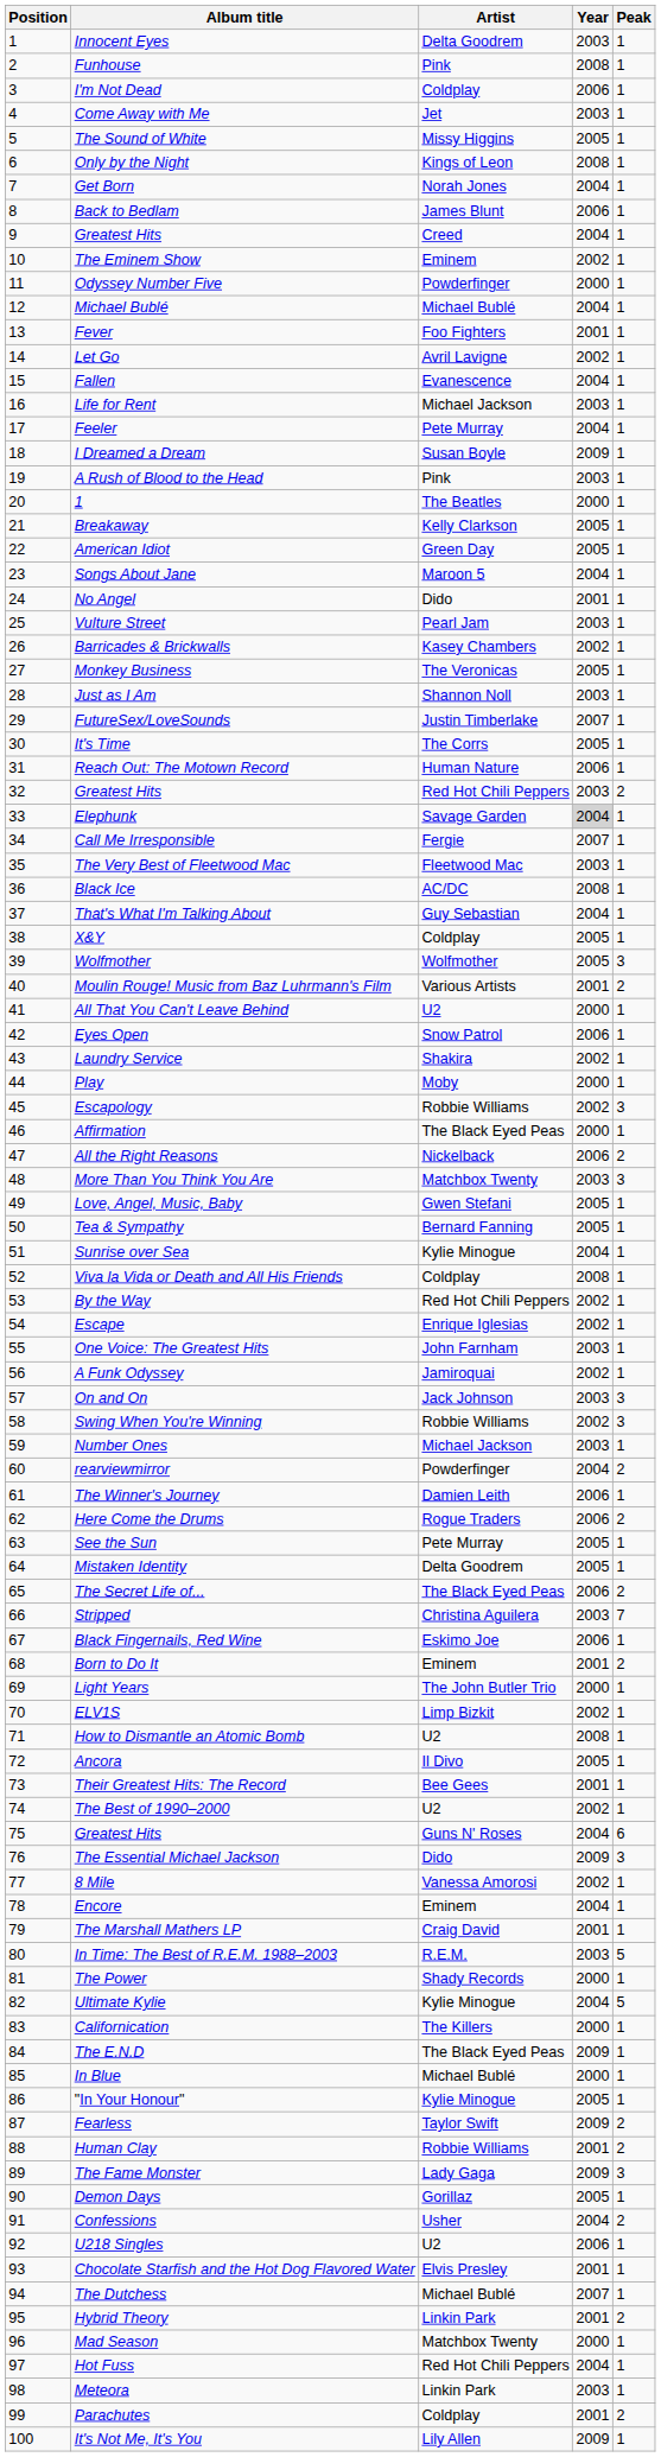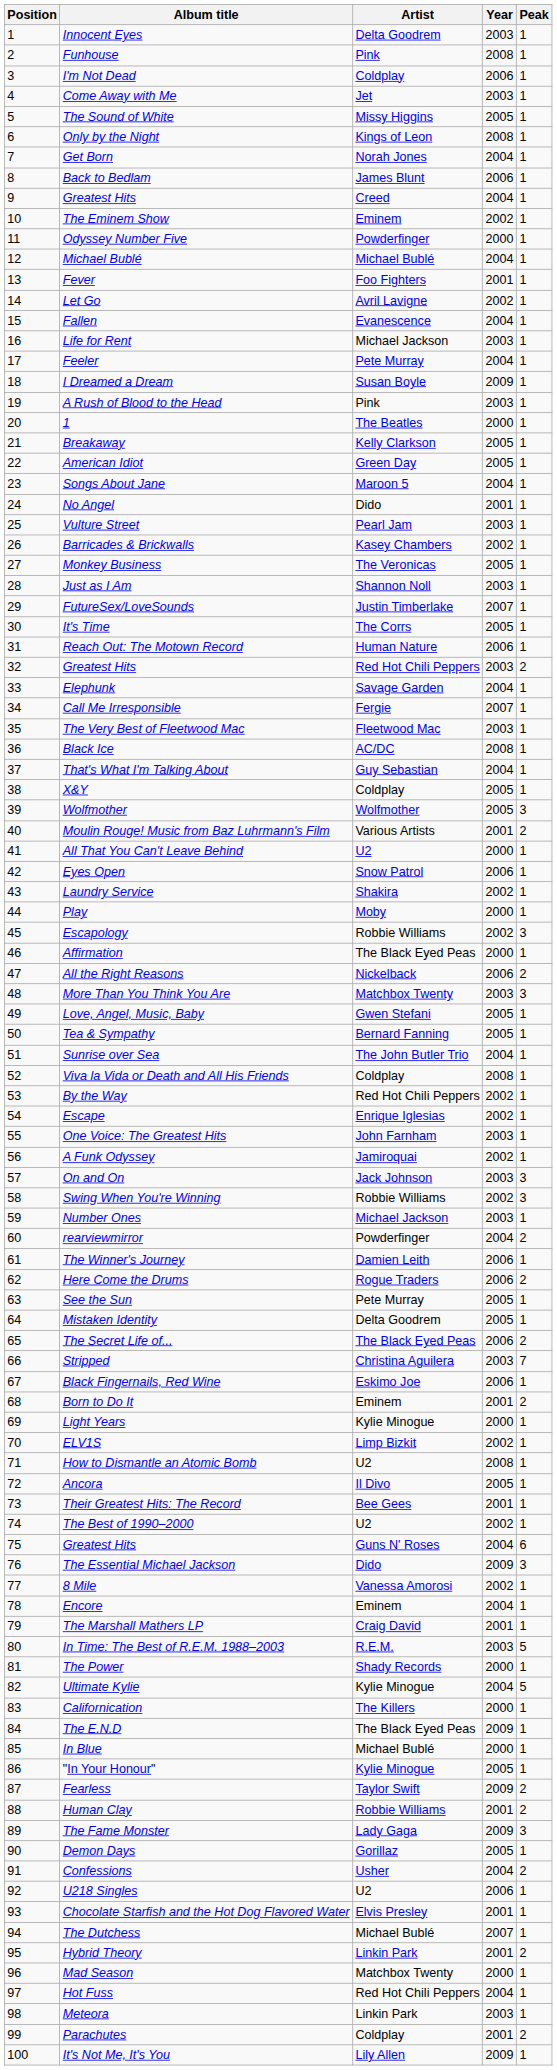 <table class="wikitable sortable" style="font-size:97%; text-align:left;">
 <tr>
 <th>Position</th>
 <th>Album title</th>
 <th>Artist</th>
 <th>Year</th>
 <th>Peak</th>
 </tr>
 <tr>
 <td>1</td>
 <td><em><a href='#'>Innocent Eyes</a></em></td>
 <td><a href='#'>Delta Goodrem</a></td>
 <td>2003</td>
 <td>1</td>
 </tr>
 <tr>
 <td>2</td>
 <td><em><a href='#'>Funhouse</a></em></td>
 <td><a href='#'>Pink</a></td>
 <td>2008</td>
 <td>1</td>
 </tr>
 <tr>
 <td>3</td>
 <td><em><a href='#'>I'm Not Dead</a></em></td>
 <td><a href='#'>Coldplay</a></td>
 <td>2006</td>
 <td>1</td>
 </tr>
 <tr>
 <td>4</td>
 <td><em><a href='#'>Come Away with Me</a></em></td>
 <td><a href='#'>Jet</a></td>
 <td>2003</td>
 <td>1</td>
 </tr>
 <tr>
 <td>5</td>
 <td><em><a href='#'>The Sound of White</a></em></td>
 <td><a href='#'>Missy Higgins</a></td>
 <td>2005</td>
 <td>1</td>
 </tr>
 <tr>
 <td>6</td>
 <td><em><a href='#'>Only by the Night</a></em></td>
 <td><a href='#'>Kings of Leon</a></td>
 <td>2008</td>
 <td>1</td>
 </tr>
 <tr>
 <td>7</td>
 <td><em><a href='#'>Get Born</a></em></td>
 <td><a href='#'>Norah Jones</a></td>
 <td>2004</td>
 <td>1</td>
 </tr>
 <tr>
 <td>8</td>
 <td><em><a href='#'>Back to Bedlam</a></em></td>
 <td><a href='#'>James Blunt</a></td>
 <td>2006</td>
 <td>1</td>
 </tr>
 <tr>
 <td>9</td>
 <td><em><a href='#'>Greatest Hits</a></em></td>
 <td><a href='#'>Creed</a></td>
 <td>2004</td>
 <td>1</td>
 </tr>
 <tr>
 <td>10</td>
 <td><em><a href='#'>The Eminem Show</a></em></td>
 <td><a href='#'>Eminem</a></td>
 <td>2002</td>
 <td>1</td>
 </tr>
 <tr>
 <td>11</td>
 <td><em><a href='#'>Odyssey Number Five</a></em></td>
 <td><a href='#'>Powderfinger</a></td>
 <td>2000</td>
 <td>1</td>
 </tr>
 <tr>
 <td>12</td>
 <td><em><a href='#'>Michael Bublé</a></em></td>
 <td><a href='#'>Michael Bublé</a></td>
 <td>2004</td>
 <td>1</td>
 </tr>
 <tr>
 <td>13</td>
 <td><em><a href='#'>Fever</a></em></td>
 <td><a href='#'>Foo Fighters</a></td>
 <td>2001</td>
 <td>1</td>
 </tr>
 <tr>
 <td>14</td>
 <td><em><a href='#'>Let Go</a></em></td>
 <td><a href='#'>Avril Lavigne</a></td>
 <td>2002</td>
 <td>1</td>
 </tr>
 <tr>
 <td>15</td>
 <td><em><a href='#'>Fallen</a></em></td>
 <td><a href='#'>Evanescence</a></td>
 <td>2004</td>
 <td>1</td>
 </tr>
 <tr>
 <td>16</td>
 <td><em><a href='#'>Life for Rent</a></em></td>
 <td>Michael Jackson</td>
 <td>2003</td>
 <td>1</td>
 </tr>
 <tr>
 <td>17</td>
 <td><em><a href='#'>Feeler</a></em></td>
 <td><a href='#'>Pete Murray</a></td>
 <td>2004</td>
 <td>1</td>
 </tr>
 <tr>
 <td>18</td>
 <td><em><a href='#'>I Dreamed a Dream</a></em></td>
 <td><a href='#'>Susan Boyle</a></td>
 <td>2009</td>
 <td>1</td>
 </tr>
 <tr>
 <td>19</td>
 <td><em><a href='#'>A Rush of Blood to the Head</a></em></td>
 <td>Pink</td>
 <td>2003</td>
 <td>1</td>
 </tr>
 <tr>
 <td>20</td>
 <td><em><a href='#'>1</a></em></td>
 <td><a href='#'>The Beatles</a></td>
 <td>2000</td>
 <td>1</td>
 </tr>
 <tr>
 <td>21</td>
 <td><em><a href='#'>Breakaway</a></em></td>
 <td><a href='#'>Kelly Clarkson</a></td>
 <td>2005</td>
 <td>1</td>
 </tr>
 <tr>
 <td>22</td>
 <td><em><a href='#'>American Idiot</a></em></td>
 <td><a href='#'>Green Day</a></td>
 <td>2005</td>
 <td>1</td>
 </tr>
 <tr>
 <td>23</td>
 <td><em><a href='#'>Songs About Jane</a></em></td>
 <td><a href='#'>Maroon 5</a></td>
 <td>2004</td>
 <td>1</td>
 </tr>
 <tr>
 <td>24</td>
 <td><em><a href='#'>No Angel</a></em></td>
 <td>Dido</td>
 <td>2001</td>
 <td>1</td>
 </tr>
 <tr>
 <td>25</td>
 <td><em><a href='#'>Vulture Street</a></em></td>
 <td><a href='#'>Pearl Jam</a></td>
 <td>2003</td>
 <td>1</td>
 </tr>
 <tr>
 <td>26</td>
 <td><em><a href='#'>Barricades & Brickwalls</a></em></td>
 <td><a href='#'>Kasey Chambers</a></td>
 <td>2002</td>
 <td>1</td>
 </tr>
 <tr>
 <td>27</td>
 <td><em><a href='#'>Monkey Business</a></em></td>
 <td><a href='#'>The Veronicas</a></td>
 <td>2005</td>
 <td>1</td>
 </tr>
 <tr>
 <td>28</td>
 <td><em><a href='#'>Just as I Am</a></em></td>
 <td><a href='#'>Shannon Noll</a></td>
 <td>2003</td>
 <td>1</td>
 </tr>
 <tr>
 <td>29</td>
 <td><em><a href='#'>FutureSex/LoveSounds</a></em></td>
 <td><a href='#'>Justin Timberlake</a></td>
 <td>2007</td>
 <td>1</td>
 </tr>
 <tr>
 <td>30</td>
 <td><em><a href='#'>It's Time</a></em></td>
 <td><a href='#'>The Corrs</a></td>
 <td>2005</td>
 <td>1</td>
 </tr>
 <tr>
 <td>31</td>
 <td><em><a href='#'>Reach Out: The Motown Record</a></em></td>
 <td><a href='#'>Human Nature</a></td>
 <td>2006</td>
 <td>1</td>
 </tr>
 <tr>
 <td>32</td>
 <td><em><a href='#'>Greatest Hits</a></em></td>
 <td><a href='#'>Red Hot Chili Peppers</a></td>
 <td>2003</td>
 <td>2</td>
 </tr>
 <tr>
 <td>33</td>
 <td><em><a href='#'>Elephunk</a></em></td>
 <td><a href='#'>Savage Garden</a></td>
-<td style="background: lightgrey;">2004</td>
+<td>2004</td>
 <td>1</td>
 </tr>
 <tr>
 <td>34</td>
 <td><em><a href='#'>Call Me Irresponsible</a></em></td>
 <td><a href='#'>Fergie</a></td>
 <td>2007</td>
 <td>1</td>
 </tr>
 <tr>
 <td>35</td>
 <td><em><a href='#'>The Very Best of Fleetwood Mac</a></em></td>
 <td><a href='#'>Fleetwood Mac</a></td>
 <td>2003</td>
 <td>1</td>
 </tr>
 <tr>
 <td>36</td>
 <td><em><a href='#'>Black Ice</a></em></td>
 <td><a href='#'>AC/DC</a></td>
 <td>2008</td>
 <td>1</td>
 </tr>
 <tr>
 <td>37</td>
 <td><em><a href='#'>That's What I'm Talking About</a></em></td>
 <td><a href='#'>Guy Sebastian</a></td>
 <td>2004</td>
 <td>1</td>
 </tr>
 <tr>
 <td>38</td>
 <td><em><a href='#'>X&Y</a></em></td>
 <td>Coldplay</td>
 <td>2005</td>
 <td>1</td>
 </tr>
 <tr>
 <td>39</td>
 <td><em><a href='#'>Wolfmother</a></em></td>
 <td><a href='#'>Wolfmother</a></td>
 <td>2005</td>
 <td>3</td>
 </tr>
 <tr>
 <td>40</td>
 <td><em><a href='#'>Moulin Rouge! Music from Baz Luhrmann's Film</a></em></td>
 <td>Various Artists</td>
 <td>2001</td>
 <td>2</td>
 </tr>
 <tr>
 <td>41</td>
 <td><em><a href='#'>All That You Can't Leave Behind</a></em></td>
 <td><a href='#'>U2</a></td>
 <td>2000</td>
 <td>1</td>
 </tr>
 <tr>
 <td>42</td>
 <td><em><a href='#'>Eyes Open</a></em></td>
 <td><a href='#'>Snow Patrol</a></td>
 <td>2006</td>
 <td>1</td>
 </tr>
 <tr>
 <td>43</td>
 <td><em><a href='#'>Laundry Service</a></em></td>
 <td><a href='#'>Shakira</a></td>
 <td>2002</td>
 <td>1</td>
 </tr>
 <tr>
 <td>44</td>
 <td><em><a href='#'>Play</a></em></td>
 <td><a href='#'>Moby</a></td>
 <td>2000</td>
 <td>1</td>
 </tr>
 <tr>
 <td>45</td>
 <td><em><a href='#'>Escapology</a></em></td>
 <td>Robbie Williams</td>
 <td>2002</td>
 <td>3</td>
 </tr>
 <tr>
 <td>46</td>
 <td><em><a href='#'>Affirmation</a></em></td>
 <td>The Black Eyed Peas</td>
 <td>2000</td>
 <td>1</td>
 </tr>
 <tr>
 <td>47</td>
 <td><em><a href='#'>All the Right Reasons</a></em></td>
 <td><a href='#'>Nickelback</a></td>
 <td>2006</td>
 <td>2</td>
 </tr>
 <tr>
 <td>48</td>
 <td><em><a href='#'>More Than You Think You Are</a></em></td>
 <td><a href='#'>Matchbox Twenty</a></td>
 <td>2003</td>
 <td>3</td>
 </tr>
 <tr>
 <td>49</td>
 <td><em><a href='#'>Love, Angel, Music, Baby</a></em></td>
 <td><a href='#'>Gwen Stefani</a></td>
 <td>2005</td>
 <td>1</td>
 </tr>
 <tr>
 <td>50</td>
 <td><em><a href='#'>Tea & Sympathy</a></em></td>
 <td><a href='#'>Bernard Fanning</a></td>
 <td>2005</td>
 <td>1</td>
 </tr>
 <tr>
 <td>51</td>
 <td><em><a href='#'>Sunrise over Sea</a></em></td>
-<td>Kylie Minogue</td>
+<td><a href='#'>The John Butler Trio</a></td>
 <td>2004</td>
 <td>1</td>
 </tr>
 <tr>
 <td>52</td>
 <td><em><a href='#'>Viva la Vida or Death and All His Friends</a></em></td>
 <td>Coldplay</td>
 <td>2008</td>
 <td>1</td>
 </tr>
 <tr>
 <td>53</td>
 <td><em><a href='#'>By the Way</a></em></td>
 <td>Red Hot Chili Peppers</td>
 <td>2002</td>
 <td>1</td>
 </tr>
 <tr>
 <td>54</td>
 <td><em><a href='#'>Escape</a></em></td>
 <td><a href='#'>Enrique Iglesias</a></td>
 <td>2002</td>
 <td>1</td>
 </tr>
 <tr>
 <td>55</td>
 <td><em><a href='#'>One Voice: The Greatest Hits</a></em></td>
 <td><a href='#'>John Farnham</a></td>
 <td>2003</td>
 <td>1</td>
 </tr>
 <tr>
 <td>56</td>
 <td><em><a href='#'>A Funk Odyssey</a></em></td>
 <td><a href='#'>Jamiroquai</a></td>
 <td>2002</td>
 <td>1</td>
 </tr>
 <tr>
 <td>57</td>
 <td><em><a href='#'>On and On</a></em></td>
 <td><a href='#'>Jack Johnson</a></td>
 <td>2003</td>
 <td>3</td>
 </tr>
 <tr>
 <td>58</td>
 <td><em><a href='#'>Swing When You're Winning</a></em></td>
 <td>Robbie Williams</td>
 <td>2002</td>
 <td>3</td>
 </tr>
 <tr>
 <td>59</td>
 <td><em><a href='#'>Number Ones</a></em></td>
 <td><a href='#'>Michael Jackson</a></td>
 <td>2003</td>
 <td>1</td>
 </tr>
 <tr>
 <td>60</td>
 <td><em><a href='#'>rearviewmirror</a></em></td>
 <td>Powderfinger</td>
 <td>2004</td>
 <td>2</td>
 </tr>
 <tr>
 <td>61</td>
 <td><em><a href='#'>The Winner's Journey</a></em></td>
 <td><a href='#'>Damien Leith</a></td>
 <td>2006</td>
 <td>1</td>
 </tr>
 <tr>
 <td>62</td>
 <td><em><a href='#'>Here Come the Drums</a></em></td>
 <td><a href='#'>Rogue Traders</a></td>
 <td>2006</td>
 <td>2</td>
 </tr>
 <tr>
 <td>63</td>
 <td><em><a href='#'>See the Sun</a></em></td>
 <td>Pete Murray</td>
 <td>2005</td>
 <td>1</td>
 </tr>
 <tr>
 <td>64</td>
 <td><em><a href='#'>Mistaken Identity</a></em></td>
 <td>Delta Goodrem</td>
 <td>2005</td>
 <td>1</td>
 </tr>
 <tr>
 <td>65</td>
 <td><em><a href='#'>The Secret Life of...</a></em></td>
 <td><a href='#'>The Black Eyed Peas</a></td>
 <td>2006</td>
 <td>2</td>
 </tr>
 <tr>
 <td>66</td>
 <td><em><a href='#'>Stripped</a></em></td>
 <td><a href='#'>Christina Aguilera</a></td>
 <td>2003</td>
 <td>7</td>
 </tr>
 <tr>
 <td>67</td>
 <td><em><a href='#'>Black Fingernails, Red Wine</a></em></td>
 <td><a href='#'>Eskimo Joe</a></td>
 <td>2006</td>
 <td>1</td>
 </tr>
 <tr>
 <td>68</td>
 <td><em><a href='#'>Born to Do It</a></em></td>
 <td>Eminem</td>
 <td>2001</td>
 <td>2</td>
 </tr>
 <tr>
 <td>69</td>
 <td><em><a href='#'>Light Years</a></em></td>
-<td><a href='#'>The John Butler Trio</a></td>
+<td>Kylie Minogue</td>
 <td>2000</td>
 <td>1</td>
 </tr>
 <tr>
 <td>70</td>
 <td><em><a href='#'>ELV1S</a></em></td>
 <td><a href='#'>Limp Bizkit</a></td>
 <td>2002</td>
 <td>1</td>
 </tr>
 <tr>
 <td>71</td>
 <td><em><a href='#'>How to Dismantle an Atomic Bomb</a></em></td>
 <td>U2</td>
 <td>2008</td>
 <td>1</td>
 </tr>
 <tr>
 <td>72</td>
 <td><em><a href='#'>Ancora</a></em></td>
 <td><a href='#'>Il Divo</a></td>
 <td>2005</td>
 <td>1</td>
 </tr>
 <tr>
 <td>73</td>
 <td><em><a href='#'>Their Greatest Hits: The Record</a></em></td>
 <td><a href='#'>Bee Gees</a></td>
 <td>2001</td>
 <td>1</td>
 </tr>
 <tr>
 <td>74</td>
 <td><em><a href='#'>The Best of 1990–2000</a></em></td>
 <td>U2</td>
 <td>2002</td>
 <td>1</td>
 </tr>
 <tr>
 <td>75</td>
 <td><em><a href='#'>Greatest Hits</a></em></td>
 <td><a href='#'>Guns N' Roses</a></td>
 <td>2004</td>
 <td>6</td>
 </tr>
 <tr>
 <td>76</td>
 <td><em><a href='#'>The Essential Michael Jackson</a></em></td>
 <td><a href='#'>Dido</a></td>
 <td>2009</td>
 <td>3</td>
 </tr>
 <tr>
 <td>77</td>
 <td><em><a href='#'>8 Mile</a></em></td>
 <td><a href='#'>Vanessa Amorosi</a></td>
 <td>2002</td>
 <td>1</td>
 </tr>
 <tr>
 <td>78</td>
 <td><em><a href='#'>Encore</a></em></td>
 <td>Eminem</td>
 <td>2004</td>
 <td>1</td>
 </tr>
 <tr>
 <td>79</td>
 <td><em><a href='#'>The Marshall Mathers LP</a></em></td>
 <td><a href='#'>Craig David</a></td>
 <td>2001</td>
 <td>1</td>
 </tr>
 <tr>
 <td>80</td>
 <td><em><a href='#'>In Time: The Best of R.E.M. 1988–2003</a></em></td>
 <td><a href='#'>R.E.M.</a></td>
 <td>2003</td>
 <td>5</td>
 </tr>
 <tr>
 <td>81</td>
 <td><em><a href='#'>The Power</a></em></td>
 <td><a href='#'>Shady Records</a></td>
 <td>2000</td>
 <td>1</td>
 </tr>
 <tr>
 <td>82</td>
 <td><em><a href='#'>Ultimate Kylie</a></em></td>
 <td>Kylie Minogue</td>
 <td>2004</td>
 <td>5</td>
 </tr>
 <tr>
 <td>83</td>
 <td><em><a href='#'>Californication</a></em></td>
 <td><a href='#'>The Killers</a></td>
 <td>2000</td>
 <td>1</td>
 </tr>
 <tr>
 <td>84</td>
 <td><em><a href='#'>The E.N.D</a></em></td>
 <td>The Black Eyed Peas</td>
 <td>2009</td>
 <td>1</td>
 </tr>
 <tr>
 <td>85</td>
 <td><em><a href='#'>In Blue</a></em></td>
 <td>Michael Bublé</td>
 <td>2000</td>
 <td>1</td>
 </tr>
 <tr>
 <td>86</td>
 <td>"<a href='#'>In Your Honour</a>"</td>
 <td><a href='#'>Kylie Minogue</a></td>
 <td>2005</td>
 <td>1</td>
 </tr>
 <tr>
 <td>87</td>
 <td><em><a href='#'>Fearless</a></em></td>
 <td><a href='#'>Taylor Swift</a></td>
 <td>2009</td>
 <td>2</td>
 </tr>
 <tr>
 <td>88</td>
 <td><em><a href='#'>Human Clay</a></em></td>
 <td><a href='#'>Robbie Williams</a></td>
 <td>2001</td>
 <td>2</td>
 </tr>
 <tr>
 <td>89</td>
 <td><em><a href='#'>The Fame Monster</a></em></td>
 <td><a href='#'>Lady Gaga</a></td>
 <td>2009</td>
 <td>3</td>
 </tr>
 <tr>
 <td>90</td>
 <td><em><a href='#'>Demon Days</a></em></td>
 <td><a href='#'>Gorillaz</a></td>
 <td>2005</td>
 <td>1</td>
 </tr>
 <tr>
 <td>91</td>
 <td><em><a href='#'>Confessions</a></em></td>
 <td><a href='#'>Usher</a></td>
 <td>2004</td>
 <td>2</td>
 </tr>
 <tr>
 <td>92</td>
 <td><em><a href='#'>U218 Singles</a></em></td>
 <td>U2</td>
 <td>2006</td>
 <td>1</td>
 </tr>
 <tr>
 <td>93</td>
 <td><em><a href='#'>Chocolate Starfish and the Hot Dog Flavored Water</a></em></td>
 <td><a href='#'>Elvis Presley</a></td>
 <td>2001</td>
 <td>1</td>
 </tr>
 <tr>
 <td>94</td>
 <td><em><a href='#'>The Dutchess</a></em></td>
 <td>Michael Bublé</td>
 <td>2007</td>
 <td>1</td>
 </tr>
 <tr>
 <td>95</td>
 <td><em><a href='#'>Hybrid Theory</a></em></td>
 <td><a href='#'>Linkin Park</a></td>
 <td>2001</td>
 <td>2</td>
 </tr>
 <tr>
 <td>96</td>
 <td><em><a href='#'>Mad Season</a></em></td>
 <td>Matchbox Twenty</td>
 <td>2000</td>
 <td>1</td>
 </tr>
 <tr>
 <td>97</td>
 <td><em><a href='#'>Hot Fuss</a></em></td>
 <td>Red Hot Chili Peppers</td>
 <td>2004</td>
 <td>1</td>
 </tr>
 <tr>
 <td>98</td>
 <td><em><a href='#'>Meteora</a></em></td>
 <td>Linkin Park</td>
 <td>2003</td>
 <td>1</td>
 </tr>
 <tr>
 <td>99</td>
 <td><em><a href='#'>Parachutes</a></em></td>
 <td>Coldplay</td>
 <td>2001</td>
 <td>2</td>
 </tr>
 <tr>
 <td>100</td>
 <td><em><a href='#'>It's Not Me, It's You</a></em></td>
 <td><a href='#'>Lily Allen</a></td>
 <td>2009</td>
 <td>1</td>
 </tr>
 </table>
